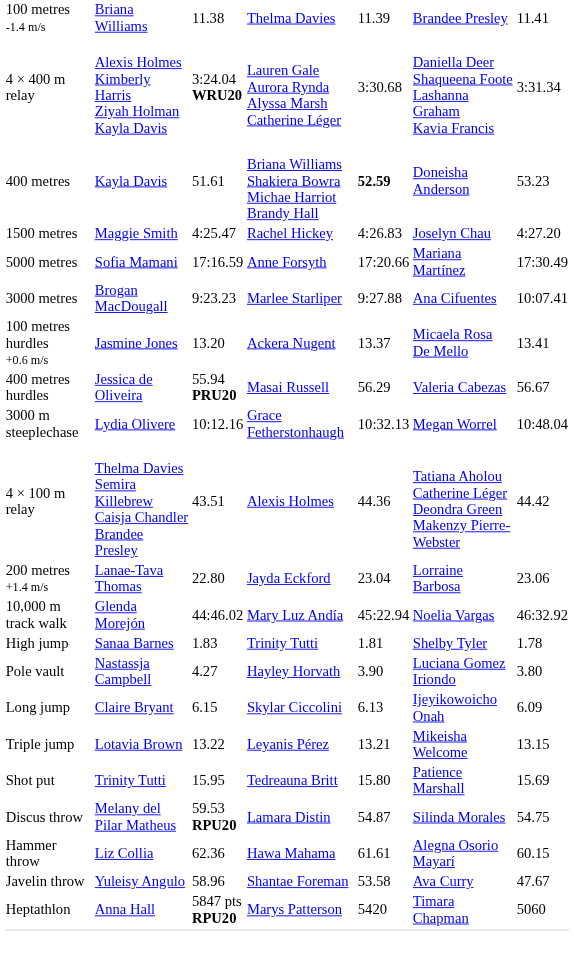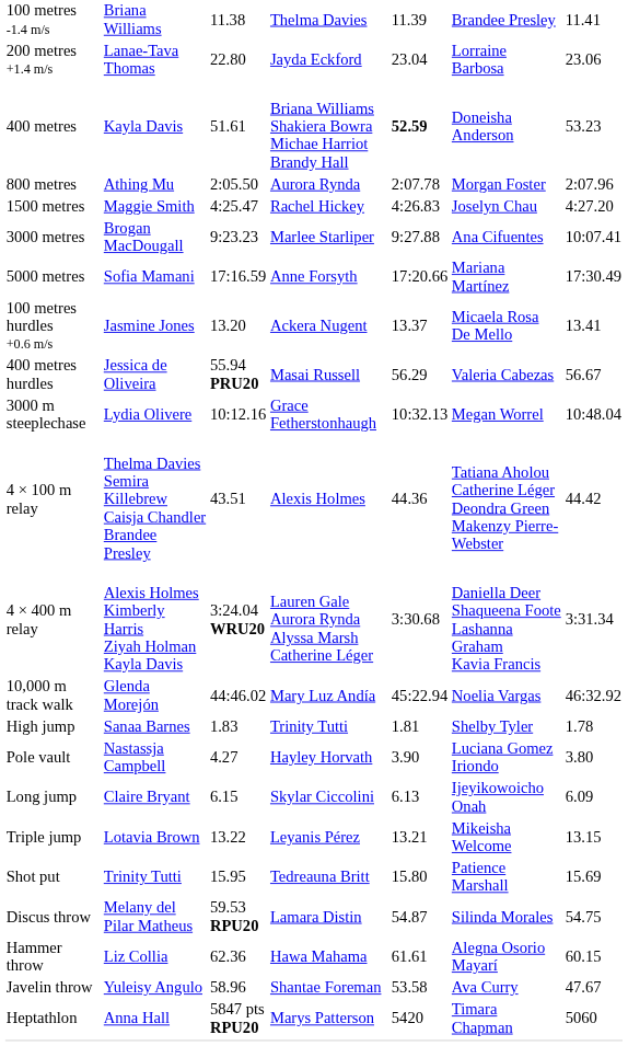 <table>
 <tr>
 <td>100 metres<br><small>-1.4 m/s</small></td>
 <td><a href='#'>Briana Williams</a><br></td>
 <td>11.38</td>
 <td><a href='#'>Thelma Davies</a><br></td>
 <td>11.39</td>
 <td><a href='#'>Brandee Presley</a><br></td>
 <td>11.41</td>
 </tr>
 <tr>
-<td>4 × 400 m relay</td>
-<td><br><a href='#'>Alexis Holmes</a> <br><a href='#'>Kimberly Harris</a> <br><a href='#'>Ziyah Holman</a> <br> <a href='#'>Kayla Davis</a></td>
-<td>3:24.04<br><strong>WRU20</strong></td>
-<td><br><a href='#'>Lauren Gale</a> <br><a href='#'>Aurora Rynda</a> <br><a href='#'>Alyssa Marsh</a> <br> <a href='#'>Catherine Léger</a></td>
-<td>3:30.68</td>
-<td><br><a href='#'>Daniella Deer</a> <br><a href='#'>Shaqueena Foote</a> <br><a href='#'>Lashanna Graham</a> <br> <a href='#'>Kavia Francis</a></td>
-<td>3:31.34</td>
+<td>200 metres<br><small>+1.4 m/s</small></td>
+<td><a href='#'>Lanae-Tava Thomas</a><br></td>
+<td>22.80</td>
+<td><a href='#'>Jayda Eckford</a><br></td>
+<td>23.04</td>
+<td><a href='#'>Lorraine Barbosa</a><br></td>
+<td>23.06</td>
 </tr>
 <tr>
 <td>400 metres</td>
 <td><a href='#'>Kayla Davis</a><br></td>
 <td>51.61</td>
 <td><br><a href='#'>Briana Williams</a> <br><a href='#'>Shakiera Bowra</a> <br><a href='#'>Michae Harriot</a> <br> <a href='#'>Brandy Hall</a></td>
 <td><strong>52.59</strong></td>
 <td><a href='#'>Doneisha Anderson</a><br></td>
 <td>53.23</td>
 </tr>
 <tr>
+<td>800 metres</td>
+<td><a href='#'>Athing Mu</a><br></td>
+<td>2:05.50</td>
+<td><a href='#'>Aurora Rynda</a><br></td>
+<td>2:07.78</td>
+<td><a href='#'>Morgan Foster</a><br></td>
+<td>2:07.96</td>
+</tr>
+<tr>
 <td>1500 metres</td>
 <td><a href='#'>Maggie Smith</a><br></td>
 <td>4:25.47</td>
 <td><a href='#'>Rachel Hickey</a><br></td>
 <td>4:26.83</td>
 <td><a href='#'>Joselyn Chau</a><br></td>
 <td>4:27.20</td>
 </tr>
 <tr>
+<td>3000 metres</td>
+<td><a href='#'>Brogan MacDougall</a><br></td>
+<td>9:23.23</td>
+<td><a href='#'>Marlee Starliper</a><br></td>
+<td>9:27.88</td>
+<td><a href='#'>Ana Cifuentes</a><br></td>
+<td>10:07.41</td>
+</tr>
+<tr>
 <td>5000 metres</td>
 <td><a href='#'>Sofia Mamani</a><br></td>
 <td>17:16.59</td>
 <td><a href='#'>Anne Forsyth </a><br></td>
 <td>17:20.66</td>
 <td><a href='#'>Mariana Martínez</a><br></td>
 <td>17:30.49</td>
-</tr>
-<tr>
-<td>3000 metres</td>
-<td><a href='#'>Brogan MacDougall</a><br></td>
-<td>9:23.23</td>
-<td><a href='#'>Marlee Starliper</a><br></td>
-<td>9:27.88</td>
-<td><a href='#'>Ana Cifuentes</a><br></td>
-<td>10:07.41</td>
 </tr>
 <tr>
 <td>100 metres hurdles<br><small>+0.6 m/s</small></td>
 <td><a href='#'>Jasmine Jones</a><br></td>
 <td>13.20</td>
 <td><a href='#'>Ackera Nugent</a><br></td>
 <td>13.37</td>
 <td><a href='#'>Micaela Rosa De Mello</a><br></td>
 <td>13.41</td>
 </tr>
 <tr>
 <td>400 metres hurdles</td>
 <td><a href='#'>Jessica de Oliveira</a><br></td>
 <td>55.94<br><strong>PRU20</strong></td>
 <td><a href='#'>Masai Russell</a><br></td>
 <td>56.29</td>
 <td><a href='#'>Valeria Cabezas</a><br></td>
 <td>56.67</td>
 </tr>
 <tr>
 <td>3000 m steeplechase</td>
 <td><a href='#'>Lydia Olivere</a><br></td>
 <td>10:12.16</td>
 <td><a href='#'>Grace Fetherstonhaugh</a><br></td>
 <td>10:32.13</td>
 <td><a href='#'>Megan Worrel</a><br></td>
 <td>10:48.04</td>
 </tr>
 <tr>
 <td>4 × 100 m relay</td>
 <td><br><a href='#'>Thelma Davies</a> <br><a href='#'>Semira Killebrew</a> <br><a href='#'>Caisja Chandler</a> <br> <a href='#'>Brandee Presley</a></td>
 <td>43.51</td>
 <td><a href='#'>Alexis Holmes</a><br></td>
 <td>44.36</td>
 <td><br><a href='#'>Tatiana Aholou</a> <br><a href='#'>Catherine Léger</a> <br><a href='#'>Deondra Green</a> <br> <a href='#'>Makenzy Pierre-Webster</a></td>
 <td>44.42</td>
 </tr>
 <tr>
-<td>200 metres<br><small>+1.4 m/s</small></td>
-<td><a href='#'>Lanae-Tava Thomas</a><br></td>
-<td>22.80</td>
-<td><a href='#'>Jayda Eckford</a><br></td>
-<td>23.04</td>
-<td><a href='#'>Lorraine Barbosa</a><br></td>
-<td>23.06</td>
+<td>4 × 400 m relay</td>
+<td><br><a href='#'>Alexis Holmes</a> <br><a href='#'>Kimberly Harris</a> <br><a href='#'>Ziyah Holman</a> <br> <a href='#'>Kayla Davis</a></td>
+<td>3:24.04<br><strong>WRU20</strong></td>
+<td><br><a href='#'>Lauren Gale</a> <br><a href='#'>Aurora Rynda</a> <br><a href='#'>Alyssa Marsh</a> <br> <a href='#'>Catherine Léger</a></td>
+<td>3:30.68</td>
+<td><br><a href='#'>Daniella Deer</a> <br><a href='#'>Shaqueena Foote</a> <br><a href='#'>Lashanna Graham</a> <br> <a href='#'>Kavia Francis</a></td>
+<td>3:31.34</td>
 </tr>
 <tr>
 <td>10,000 m track walk</td>
 <td><a href='#'>Glenda Morejón</a><br></td>
 <td>44:46.02</td>
 <td><a href='#'>Mary Luz Andía</a><br></td>
 <td>45:22.94</td>
 <td><a href='#'>Noelia Vargas</a><br></td>
 <td>46:32.92</td>
 </tr>
 <tr>
 <td>High jump</td>
 <td><a href='#'>Sanaa Barnes</a><br></td>
 <td>1.83</td>
 <td><a href='#'>Trinity Tutti</a><br></td>
 <td>1.81</td>
 <td><a href='#'>Shelby Tyler</a><br></td>
 <td>1.78</td>
 </tr>
 <tr>
 <td>Pole vault</td>
 <td><a href='#'>Nastassja Campbell</a><br></td>
 <td>4.27</td>
 <td><a href='#'>Hayley Horvath</a><br></td>
 <td>3.90</td>
 <td><a href='#'>Luciana Gomez Iriondo</a><br></td>
 <td>3.80</td>
 </tr>
 <tr>
 <td>Long jump</td>
 <td><a href='#'>Claire Bryant</a><br></td>
 <td>6.15</td>
 <td><a href='#'>Skylar Ciccolini</a><br></td>
 <td>6.13</td>
 <td><a href='#'>Ijeyikowoicho Onah</a><br></td>
 <td>6.09</td>
 </tr>
 <tr>
 <td>Triple jump</td>
 <td><a href='#'>Lotavia Brown</a><br></td>
 <td>13.22</td>
 <td><a href='#'>Leyanis Pérez</a><br></td>
 <td>13.21</td>
 <td><a href='#'>Mikeisha Welcome</a><br></td>
 <td>13.15</td>
 </tr>
 <tr>
 <td>Shot put</td>
 <td><a href='#'>Trinity Tutti</a><br></td>
 <td>15.95</td>
 <td><a href='#'>Tedreauna Britt</a><br></td>
 <td>15.80</td>
 <td><a href='#'>Patience Marshall</a><br></td>
 <td>15.69</td>
 </tr>
 <tr>
 <td>Discus throw</td>
 <td><a href='#'>Melany del Pilar Matheus</a><br></td>
 <td>59.53<br><strong>RPU20</strong></td>
 <td><a href='#'>Lamara Distin</a><br></td>
 <td>54.87</td>
 <td><a href='#'>Silinda Morales</a><br></td>
 <td>54.75</td>
 </tr>
 <tr>
 <td>Hammer throw</td>
 <td><a href='#'>Liz Collia</a><br></td>
 <td>62.36</td>
 <td><a href='#'>Hawa Mahama</a><br></td>
 <td>61.61</td>
 <td><a href='#'>Alegna Osorio Mayarí</a><br></td>
 <td>60.15</td>
 </tr>
 <tr>
 <td>Javelin throw</td>
 <td><a href='#'>Yuleisy Angulo</a><br></td>
 <td>58.96 </td>
 <td><a href='#'>Shantae Foreman</a><br></td>
 <td>53.58</td>
 <td><a href='#'>Ava Curry</a><br></td>
 <td>47.67</td>
 </tr>
 <tr>
 <td>Heptathlon</td>
 <td><a href='#'>Anna Hall</a><br></td>
 <td>5847 pts<br><strong>RPU20</strong></td>
 <td><a href='#'>Marys Patterson</a><br></td>
 <td>5420</td>
 <td><a href='#'>Timara Chapman</a><br></td>
 <td>5060</td>
 </tr>
 <tr bgcolor= e8e8e8>
 <td colspan=7></td>
 </tr>
 </table>
